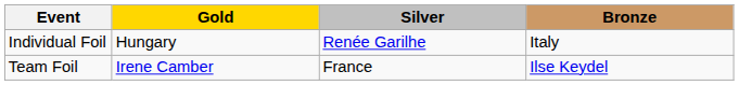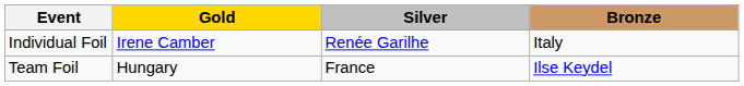 <table class="wikitable">
 <tr>
 <th width="100">Event</th>
 <th style="background-color:gold;" width="200"> Gold</th>
 <th style="background-color:silver;" width="200"> Silver</th>
 <th style="background-color:#CC9966;" width="200"> Bronze</th>
 </tr>
 <tr>
 <td>Individual Foil</td>
-<td> Hungary</td>
+<td> <a href='#'>Irene Camber</a></td>
 <td> <a href='#'>Renée Garilhe</a></td>
 <td> Italy</td>
 </tr>
 <tr>
 <td>Team Foil</td>
-<td> <a href='#'>Irene Camber</a></td>
+<td> Hungary</td>
 <td> France</td>
 <td> <a href='#'>Ilse Keydel</a></td>
 </tr>
 </table>
